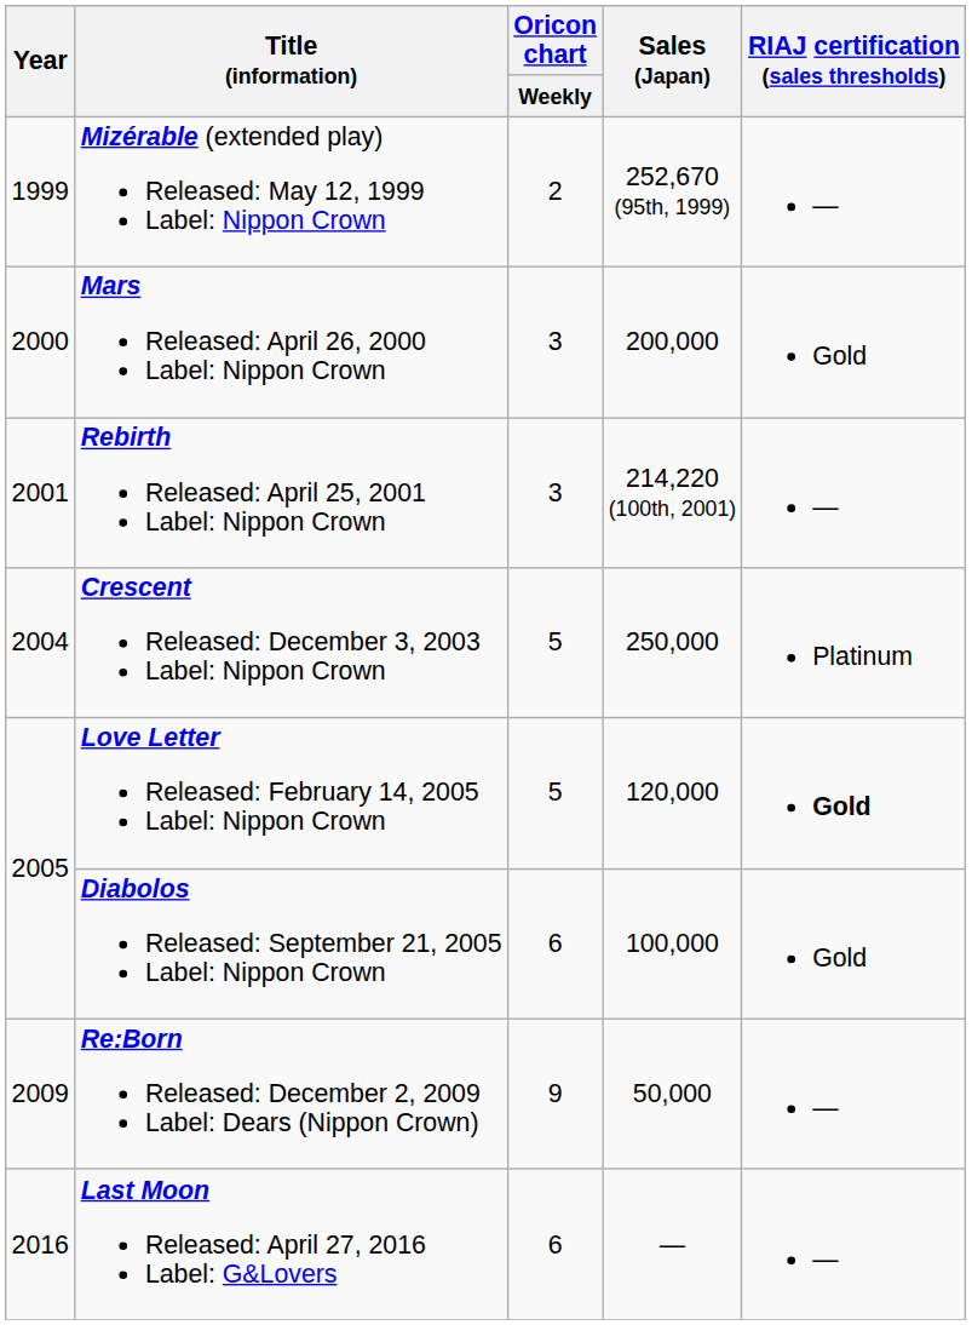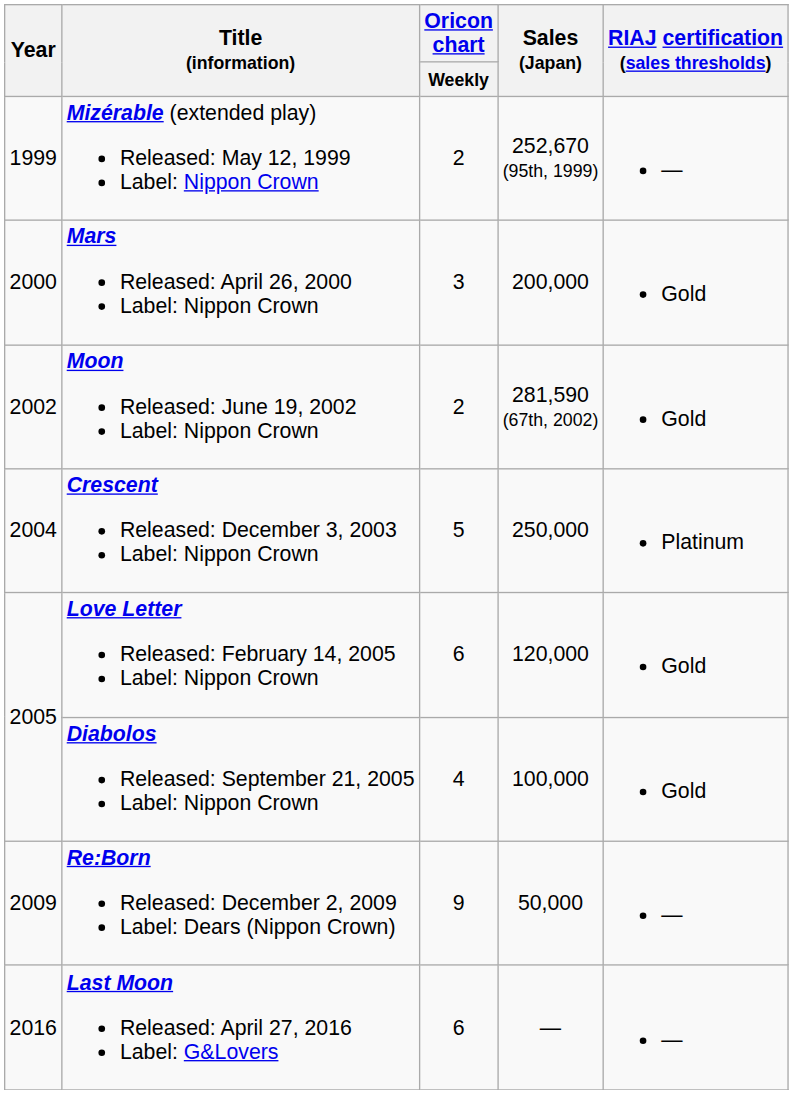 <table class="wikitable">
 <tr>
 <th rowspan="2">Year</th>
 <th rowspan="2">Title<br><small>(information)</small><br></th>
 <th><a href='#'>Oricon chart</a><br></th>
 <th rowspan="2">Sales<br><small>(Japan)</small><br></th>
 <th rowspan="2"><a href='#'>RIAJ</a> <a href='#'>certification</a><br><small>(<a href='#'>sales thresholds</a>)</small></th>
 </tr>
 <tr>
 <th style="width:30px;"><small>Weekly</small></th>
 </tr>
 <tr>
 <td>1999</td>
 <td><strong><em><a href='#'>Mizérable</a></em></strong> (extended play)<br><ul><li>Released: May 12, 1999</li><li>Label: <a href='#'>Nippon Crown</a></li></ul></td>
 <td style="text-align:center;">2</td>
 <td style="text-align:center;">252,670<br><small>(95th, 1999)</small><br></td>
 <td><br><ul><li>—</li></ul></td>
 </tr>
 <tr>
 <td>2000</td>
 <td><strong><em><a href='#'>Mars</a></em></strong><br><ul><li>Released: April 26, 2000</li><li>Label: Nippon Crown</li></ul></td>
 <td style="text-align:center;">3</td>
 <td style="text-align:center;">200,000</td>
 <td><br><ul><li>Gold</li></ul></td>
 </tr>
 <tr>
-<td>2001</td>
-<td><strong><em><a href='#'>Rebirth</a></em></strong><br><ul><li>Released: April 25, 2001</li><li>Label: Nippon Crown</li></ul></td>
-<td style="text-align:center;">3</td>
-<td style="text-align:center;">214,220<br><small>(100th, 2001)</small><br></td>
-<td><br><ul><li>—</li></ul></td>
+<td>2002</td>
+<td><strong><em><a href='#'>Moon</a></em></strong><br><ul><li>Released: June 19, 2002</li><li>Label: Nippon Crown</li></ul></td>
+<td style="text-align:center;">2</td>
+<td style="text-align:center;">281,590<br><small>(67th, 2002)</small><br></td>
+<td><br><ul><li>Gold</li></ul></td>
 </tr>
 <tr>
 <td>2004</td>
 <td><strong><em><a href='#'>Crescent</a></em></strong><br><ul><li>Released: December 3, 2003</li><li>Label: Nippon Crown</li></ul></td>
 <td style="text-align:center;">5</td>
 <td style="text-align:center;">250,000</td>
 <td><br><ul><li>Platinum</li></ul></td>
 </tr>
 <tr>
 <td rowspan="2">2005</td>
 <td><strong><em><a href='#'>Love Letter</a></em></strong><br><ul><li>Released: February 14, 2005</li><li>Label: Nippon Crown</li></ul></td>
-<td style="text-align:center;">5</td>
+<td style="text-align:center;">6</td>
 <td style="text-align:center;">120,000</td>
-<td><strong><br><ul><li>Gold</li></ul></strong></td>
+<td><br><ul><li>Gold</li></ul></td>
 </tr>
 <tr>
 <td><strong><em><a href='#'>Diabolos</a></em></strong><br><ul><li>Released: September 21, 2005</li><li>Label: Nippon Crown</li></ul></td>
-<td style="text-align:center;">6</td>
+<td style="text-align:center;">4</td>
 <td style="text-align:center;">100,000</td>
 <td><br><ul><li>Gold</li></ul></td>
 </tr>
 <tr>
 <td>2009</td>
 <td><strong><em><a href='#'>Re:Born</a></em></strong><br><ul><li>Released: December 2, 2009</li><li>Label: Dears (Nippon Crown)</li></ul></td>
 <td style="text-align:center;">9</td>
 <td style="text-align:center;">50,000</td>
 <td><br><ul><li>—</li></ul></td>
 </tr>
 <tr>
 <td>2016</td>
 <td><strong><em><a href='#'>Last Moon</a></em></strong><br><ul><li>Released: April 27, 2016</li><li>Label: <a href='#'>G&Lovers</a></li></ul></td>
 <td style="text-align:center;">6</td>
 <td style="text-align:center;">—</td>
 <td><br><ul><li>—</li></ul></td>
 </tr>
 </table>
